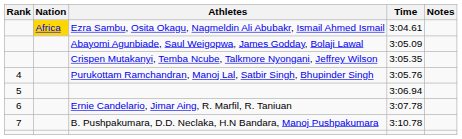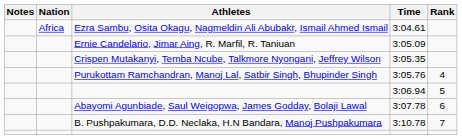 <table class="wikitable sortable" style="text-align:center">
 <tr>
-<th>Rank</th>
+<th>Notes</th>
 <th>Nation</th>
 <th>Athletes</th>
 <th>Time</th>
-<th>Notes</th>
+<th>Rank</th>
 </tr>
 <tr>
 <td></td>
-<td align=left style="background: gold;"><a href='#'>Africa</a></td>
+<td align=left><a href='#'>Africa</a></td>
 <td align=left><a href='#'>Ezra Sambu</a>, <a href='#'>Osita Okagu</a>, <a href='#'>Nagmeldin Ali Abubakr</a>, <a href='#'>Ismail Ahmed Ismail</a></td>
 <td>3:04.61</td>
 <td></td>
 </tr>
 <tr>
 <td></td>
 <td align=left></td>
-<td align=left><a href='#'>Abayomi Agunbiade</a>, <a href='#'>Saul Weigopwa</a>, <a href='#'>James Godday</a>, <a href='#'>Bolaji Lawal</a></td>
+<td align=left><a href='#'>Ernie Candelario</a>, <a href='#'>Jimar Aing</a>, R. Marfil, R. Taniuan</td>
 <td>3:05.09</td>
 <td></td>
 </tr>
 <tr>
 <td></td>
 <td align=left></td>
 <td align=left><a href='#'>Crispen Mutakanyi</a>, <a href='#'>Temba Ncube</a>, <a href='#'>Talkmore Nyongani</a>, <a href='#'>Jeffrey Wilson</a></td>
 <td>3:05.35</td>
 <td></td>
 </tr>
 <tr>
-<td>4</td>
+<td></td>
 <td align=left></td>
 <td align=left><a href='#'>Purukottam Ramchandran</a>, <a href='#'>Manoj Lal</a>, <a href='#'>Satbir Singh</a>, <a href='#'>Bhupinder Singh</a></td>
 <td>3:05.76</td>
-<td></td>
+<td>4</td>
 </tr>
 <tr>
-<td>5</td>
+<td></td>
 <td align=left></td>
 <td align=left></td>
 <td>3:06.94</td>
-<td></td>
+<td>5</td>
 </tr>
 <tr>
+<td></td>
+<td align=left></td>
+<td align=left><a href='#'>Abayomi Agunbiade</a>, <a href='#'>Saul Weigopwa</a>, <a href='#'>James Godday</a>, <a href='#'>Bolaji Lawal</a></td>
+<td>3:07.78</td>
 <td>6</td>
-<td align=left></td>
-<td align=left><a href='#'>Ernie Candelario</a>, <a href='#'>Jimar Aing</a>, R. Marfil, R. Taniuan</td>
-<td>3:07.78</td>
-<td></td>
 </tr>
 <tr>
-<td>7</td>
+<td></td>
 <td align=left></td>
 <td align=left>B. Pushpakumara, D.D. Neclaka, H.N Bandara, <a href='#'>Manoj Pushpakumara</a></td>
 <td>3:10.78</td>
-<td></td>
+<td>7</td>
 </tr>
 <tr>
 <td></td>
 <td align=left></td>
 <td align=left></td>
 <td></td>
 <td></td>
 </tr>
 </table>
